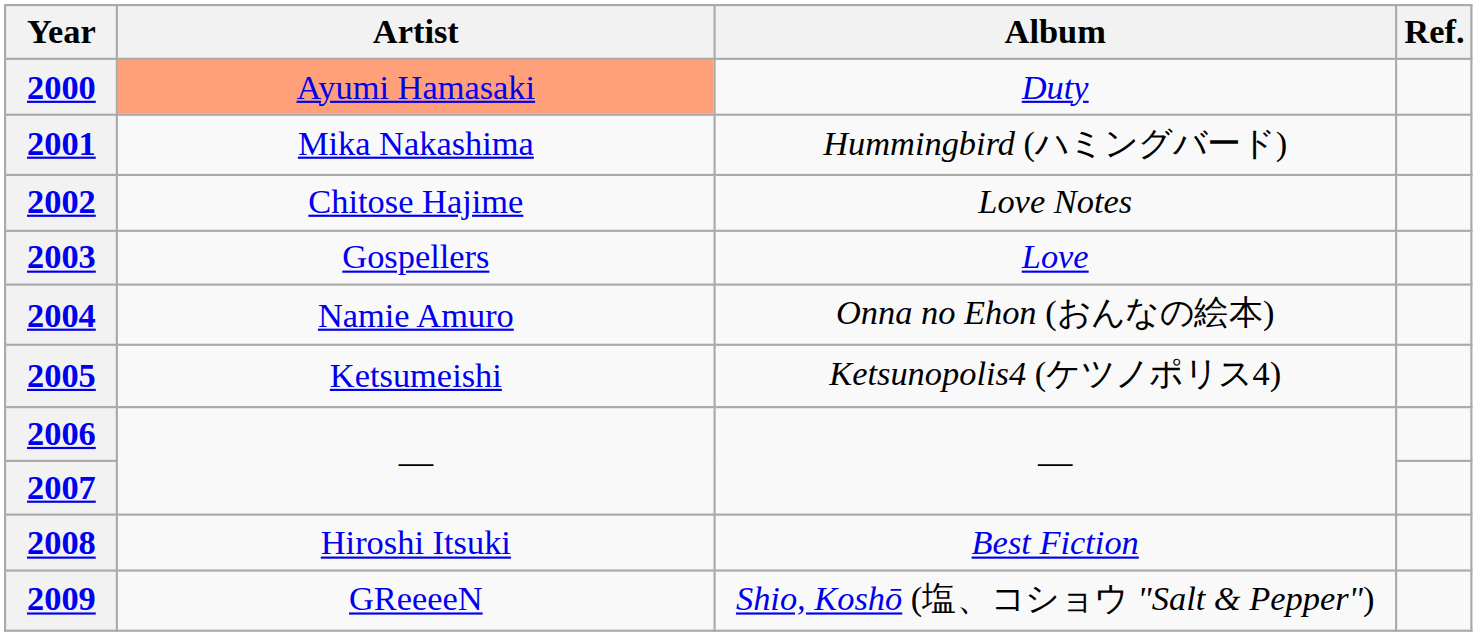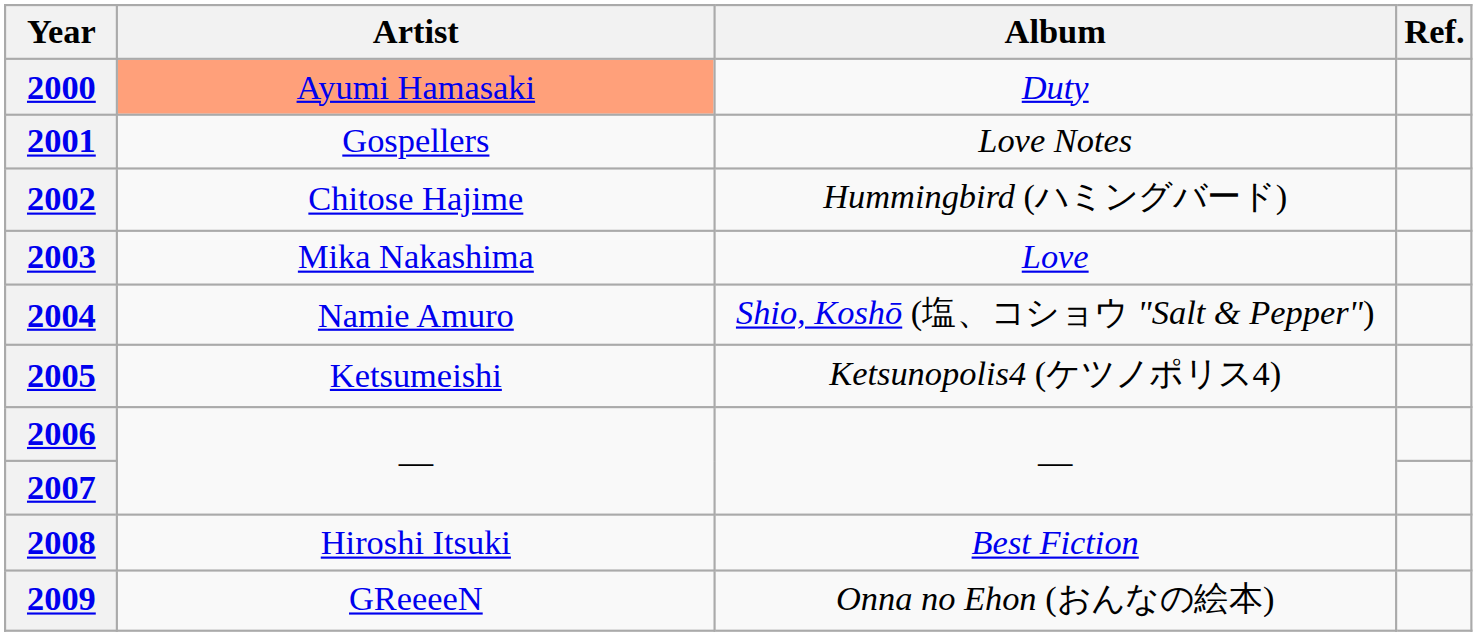 <table class="wikitable plainrowheaders" style="text-align:center">
 <tr>
 <th width="45">Year</th>
 <th width="270">Artist</th>
 <th width="310">Album</th>
 <th>Ref.</th>
 </tr>
 <tr>
 <th scope="row"><a href='#'>2000</a></th>
 <td style="background: lightsalmon;"><a href='#'>Ayumi Hamasaki</a></td>
 <td><a href='#'><em>Duty</em></a></td>
 <td></td>
 </tr>
 <tr>
 <th scope="row"><a href='#'>2001</a></th>
-<td><a href='#'>Mika Nakashima</a></td>
-<td><em>Hummingbird</em> (ハミングバード)</td>
+<td><a href='#'>Gospellers</a></td>
+<td><em>Love Notes</em></td>
 <td></td>
 </tr>
 <tr>
 <th scope="row"><a href='#'>2002</a></th>
 <td><a href='#'>Chitose Hajime</a></td>
-<td><em>Love Notes</em></td>
+<td><em>Hummingbird</em> (ハミングバード)</td>
 <td></td>
 </tr>
 <tr>
 <th scope="row"><a href='#'>2003</a></th>
-<td><a href='#'>Gospellers</a></td>
+<td><a href='#'>Mika Nakashima</a></td>
 <td><a href='#'><em>Love</em></a></td>
 <td></td>
 </tr>
 <tr>
 <th scope="row"><a href='#'>2004</a></th>
 <td><a href='#'>Namie Amuro</a></td>
-<td><em>Onna no Ehon</em> (おんなの絵本)</td>
+<td><em><a href='#'>Shio, Koshō</a></em> (塩、コショウ <em>"Salt & Pepper"</em>)</td>
 <td></td>
 </tr>
 <tr>
 <th scope="row"><a href='#'>2005</a></th>
 <td><a href='#'>Ketsumeishi</a></td>
 <td><em>Ketsunopolis4</em> (ケツノポリス4)</td>
 <td></td>
 </tr>
 <tr>
 <th scope="row"><a href='#'>2006</a></th>
 <td rowspan="2">—</td>
 <td rowspan="2">—</td>
 <td></td>
 </tr>
 <tr>
 <th scope="row"><a href='#'>2007</a></th>
 <td></td>
 </tr>
 <tr>
 <th scope="row"><a href='#'>2008</a></th>
 <td><a href='#'>Hiroshi Itsuki</a></td>
 <td><em><a href='#'>Best Fiction</a></em></td>
 <td></td>
 </tr>
 <tr>
 <th scope="row"><a href='#'>2009</a></th>
 <td><a href='#'>GReeeeN</a></td>
-<td><em><a href='#'>Shio, Koshō</a></em> (塩、コショウ <em>"Salt & Pepper"</em>)</td>
+<td><em>Onna no Ehon</em> (おんなの絵本)</td>
 <td></td>
 </tr>
 </table>
